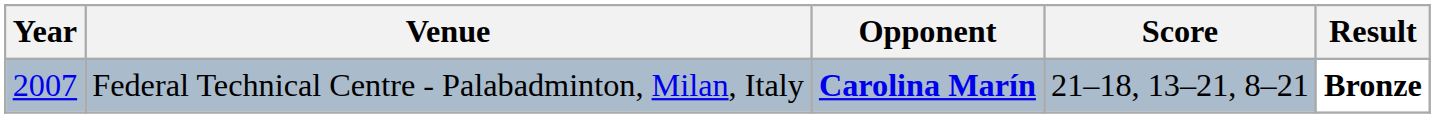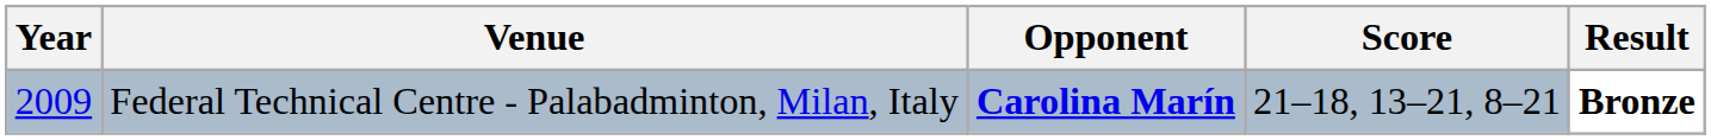 <table class="sortable wikitable" style="font-size: 90%;">
 <tr>
 <th>Year</th>
 <th>Venue</th>
 <th>Opponent</th>
 <th>Score</th>
 <th>Result</th>
 </tr>
 <tr style="background:#AABBCC">
-<td align="center"><a href='#'>2007</a></td>
+<td align="center"><a href='#'>2009</a></td>
 <td align="left">Federal Technical Centre - Palabadminton, <a href='#'>Milan</a>, Italy</td>
 <td align="left"><strong> <a href='#'>Carolina Marín</a></strong></td>
 <td align="left">21–18, 13–21, 8–21</td>
 <td style="text-align:left; background:white"> <strong>Bronze</strong></td>
 </tr>
 </table>
